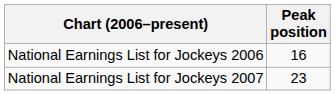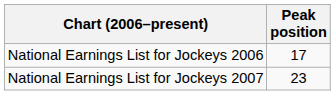 <table class="wikitable sortable">
 <tr>
 <th>Chart (2006–present)</th>
 <th>Peak<br>position</th>
 </tr>
 <tr>
 <td>National Earnings List for Jockeys 2006</td>
-<td style="text-align:center;">16</td>
+<td style="text-align:center;">17</td>
 </tr>
 <tr>
 <td>National Earnings List for Jockeys 2007</td>
 <td style="text-align:center;">23</td>
 </tr>
 </table>
